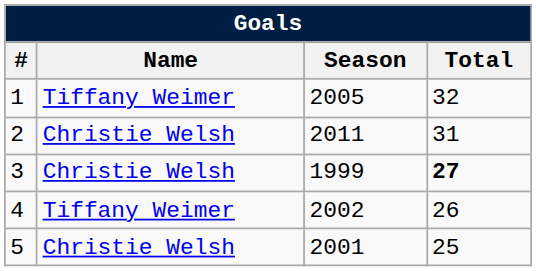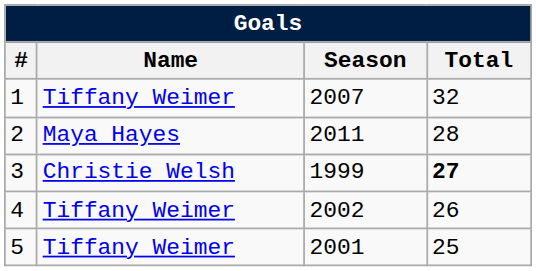 <table class="wikitable" width=300px>
 <tr>
 <th style= "background:#001E44; color:#FFFFFF;" colspan="4">Goals</th>
 </tr>
 <tr>
 <th>#</th>
 <th>Name</th>
 <th>Season</th>
 <th>Total</th>
 </tr>
 <tr>
 <td>1</td>
 <td> <a href='#'>Tiffany Weimer</a></td>
-<td>2005</td>
+<td>2007</td>
 <td>32</td>
 </tr>
 <tr>
 <td>2</td>
-<td> <a href='#'>Christie Welsh</a></td>
+<td> <a href='#'>Maya Hayes</a></td>
 <td>2011</td>
-<td>31</td>
+<td>28</td>
 </tr>
 <tr>
 <td>3</td>
 <td> <a href='#'>Christie Welsh</a></td>
 <td>1999</td>
 <td><strong>27</strong></td>
 </tr>
 <tr>
 <td>4</td>
 <td> <a href='#'>Tiffany Weimer</a></td>
 <td>2002</td>
 <td>26</td>
 </tr>
 <tr>
 <td>5</td>
-<td> <a href='#'>Christie Welsh</a></td>
+<td> <a href='#'>Tiffany Weimer</a></td>
 <td>2001</td>
 <td>25</td>
 </tr>
 </table>
